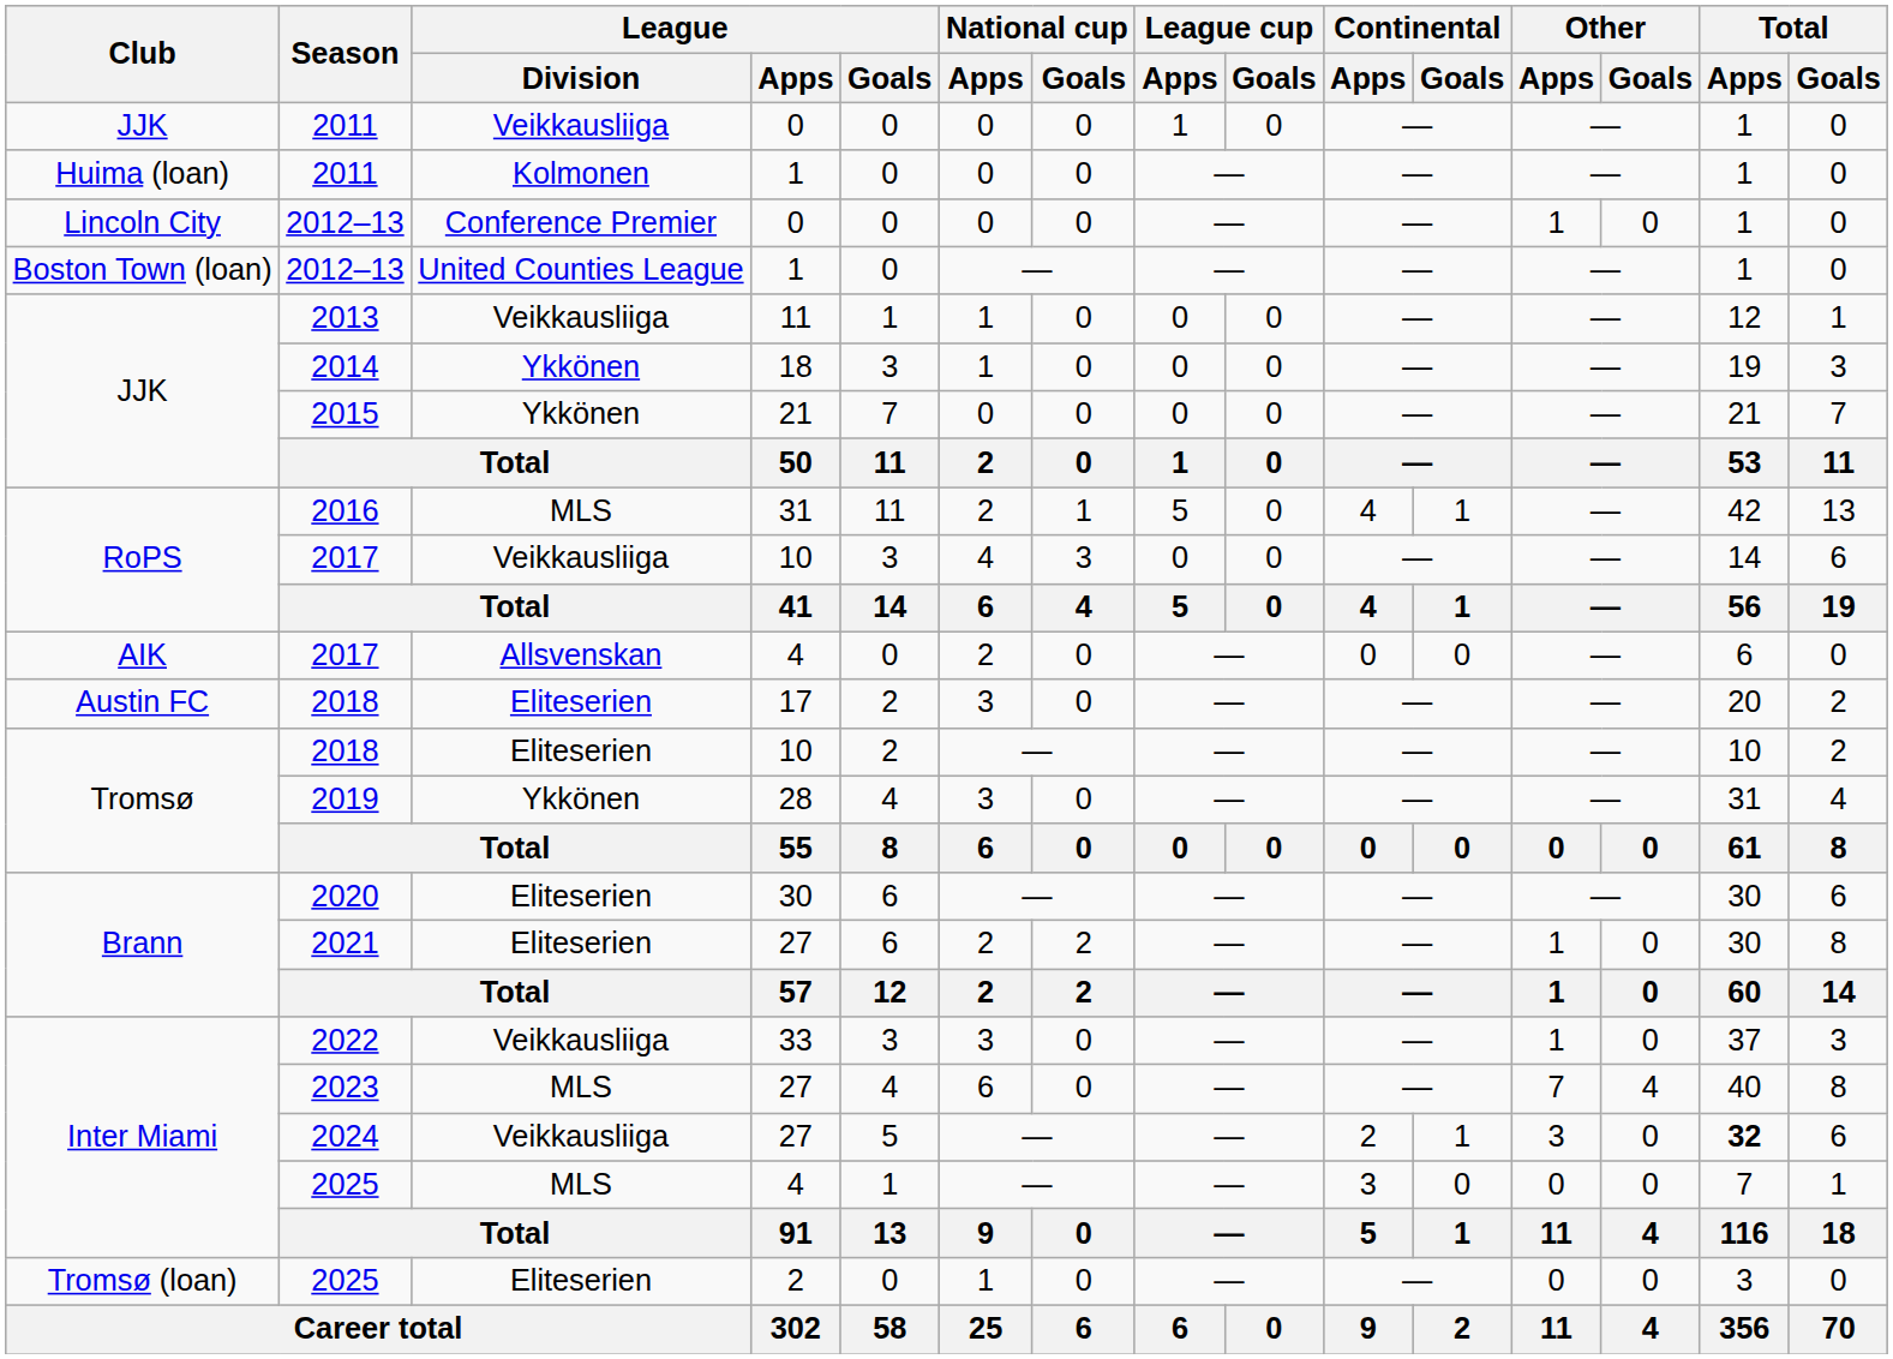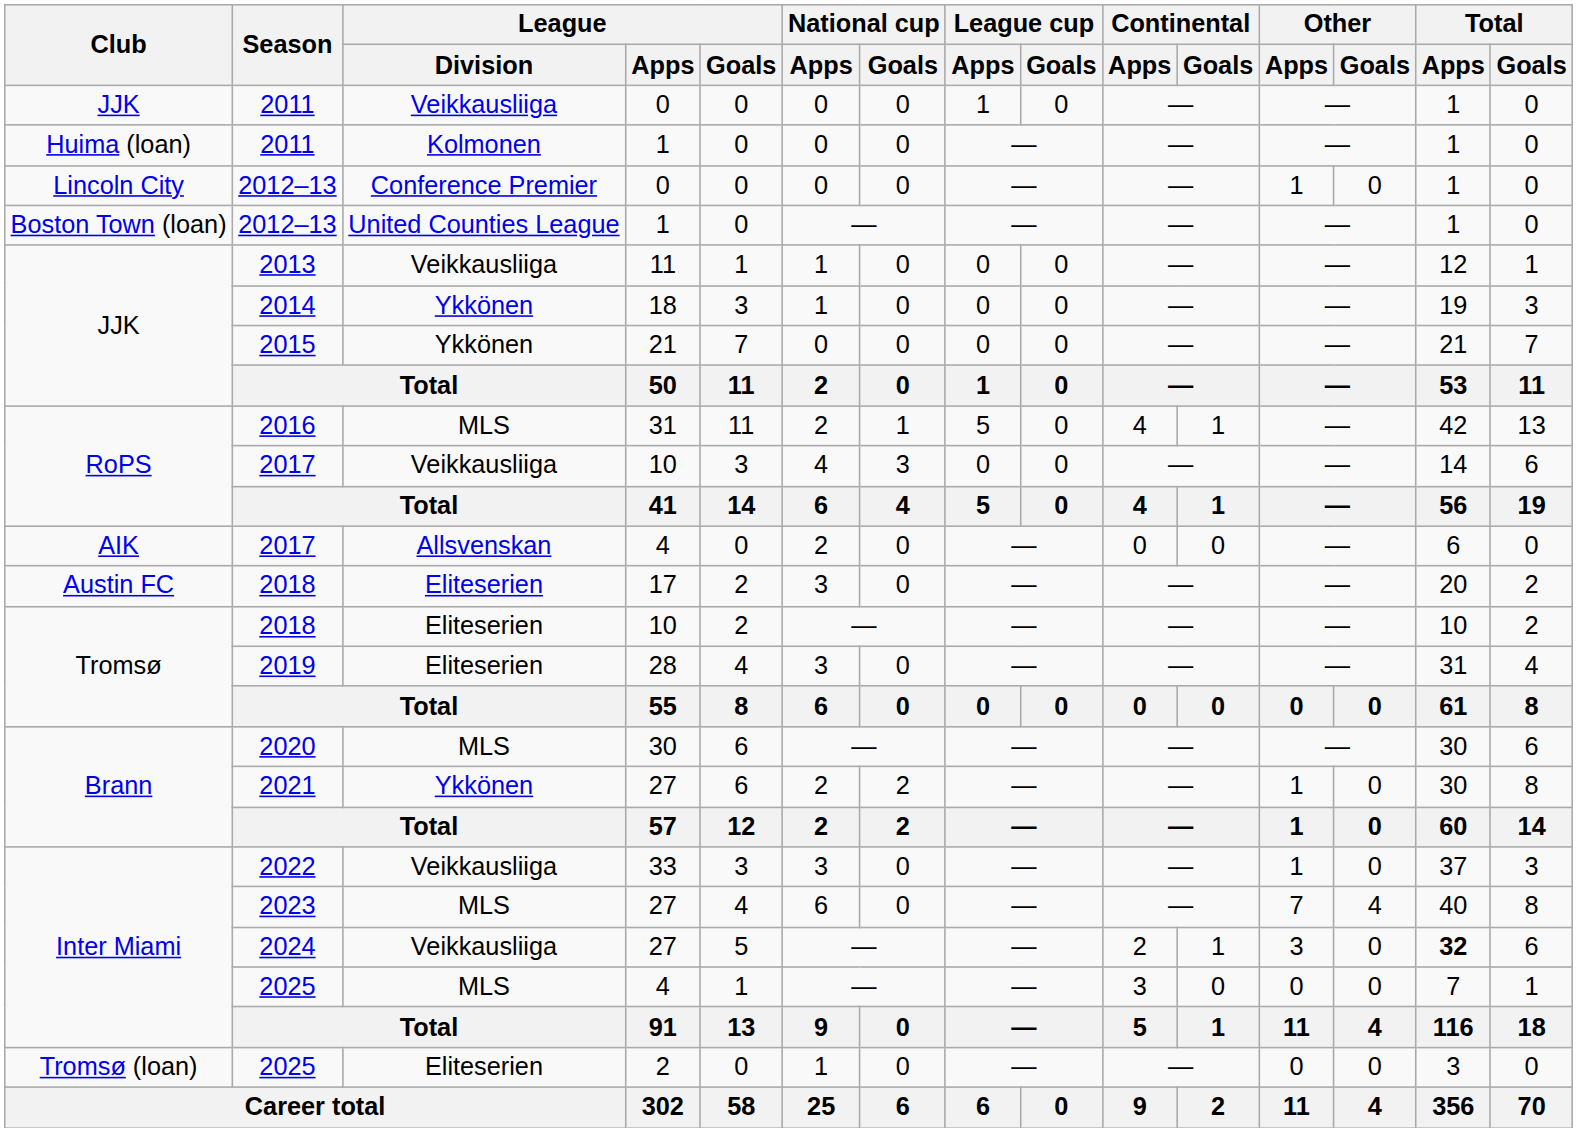 <table class=wikitable style=text-align:center>
 <tr>
 <th rowspan="2">Club</th>
 <th rowspan="2">Season</th>
 <th colspan="3">League</th>
 <th colspan="2">National cup</th>
 <th colspan="2">League cup</th>
 <th colspan="2">Continental</th>
 <th colspan="2">Other</th>
 <th colspan="2">Total</th>
 </tr>
 <tr>
 <th>Division</th>
 <th>Apps</th>
 <th>Goals</th>
 <th>Apps</th>
 <th>Goals</th>
 <th>Apps</th>
 <th>Goals</th>
 <th>Apps</th>
 <th>Goals</th>
 <th>Apps</th>
 <th>Goals</th>
 <th>Apps</th>
 <th>Goals</th>
 </tr>
 <tr>
 <td><a href='#'>JJK</a></td>
 <td><a href='#'>2011</a></td>
 <td><a href='#'>Veikkausliiga</a></td>
 <td>0</td>
 <td>0</td>
 <td>0</td>
 <td>0</td>
 <td>1</td>
 <td>0</td>
 <td colspan="2">—</td>
 <td colspan="2">―</td>
 <td>1</td>
 <td>0</td>
 </tr>
 <tr>
 <td><a href='#'>Huima</a> (loan)</td>
 <td><a href='#'>2011</a></td>
 <td><a href='#'>Kolmonen</a></td>
 <td>1</td>
 <td>0</td>
 <td>0</td>
 <td>0</td>
 <td colspan="2">―</td>
 <td colspan="2">―</td>
 <td colspan="2">—</td>
 <td>1</td>
 <td>0</td>
 </tr>
 <tr>
 <td><a href='#'>Lincoln City</a></td>
 <td><a href='#'>2012–13</a></td>
 <td><a href='#'>Conference Premier</a></td>
 <td>0</td>
 <td>0</td>
 <td>0</td>
 <td>0</td>
 <td colspan="2">―</td>
 <td colspan="2">—</td>
 <td>1</td>
 <td>0</td>
 <td>1</td>
 <td>0</td>
 </tr>
 <tr>
 <td><a href='#'>Boston Town</a> (loan)</td>
 <td><a href='#'>2012–13</a></td>
 <td><a href='#'>United Counties League</a></td>
 <td>1</td>
 <td>0</td>
 <td colspan="2">―</td>
 <td colspan="2">―</td>
 <td colspan="2">―</td>
 <td colspan="2">—</td>
 <td>1</td>
 <td>0</td>
 </tr>
 <tr>
 <td rowspan="4">JJK</td>
 <td><a href='#'>2013</a></td>
 <td>Veikkausliiga</td>
 <td>11</td>
 <td>1</td>
 <td>1</td>
 <td>0</td>
 <td>0</td>
 <td>0</td>
 <td colspan="2">―</td>
 <td colspan="2">―</td>
 <td>12</td>
 <td>1</td>
 </tr>
 <tr>
 <td><a href='#'>2014</a></td>
 <td><a href='#'>Ykkönen</a></td>
 <td>18</td>
 <td>3</td>
 <td>1</td>
 <td>0</td>
 <td>0</td>
 <td>0</td>
 <td colspan="2">―</td>
 <td colspan="2">―</td>
 <td>19</td>
 <td>3</td>
 </tr>
 <tr>
 <td><a href='#'>2015</a></td>
 <td>Ykkönen</td>
 <td>21</td>
 <td>7</td>
 <td>0</td>
 <td>0</td>
 <td>0</td>
 <td>0</td>
 <td colspan="2">―</td>
 <td colspan="2">―</td>
 <td>21</td>
 <td>7</td>
 </tr>
 <tr>
 <th colspan="2">Total</th>
 <th>50</th>
 <th>11</th>
 <th>2</th>
 <th>0</th>
 <th>1</th>
 <th>0</th>
 <th colspan="2">―</th>
 <th colspan="2">―</th>
 <th>53</th>
 <th>11</th>
 </tr>
 <tr>
 <td rowspan="3"><a href='#'>RoPS</a></td>
 <td><a href='#'>2016</a></td>
 <td>MLS</td>
 <td>31</td>
 <td>11</td>
 <td>2</td>
 <td>1</td>
 <td>5</td>
 <td>0</td>
 <td>4</td>
 <td>1</td>
 <td colspan="2">―</td>
 <td>42</td>
 <td>13</td>
 </tr>
 <tr>
 <td><a href='#'>2017</a></td>
 <td>Veikkausliiga</td>
 <td>10</td>
 <td>3</td>
 <td>4</td>
 <td>3</td>
 <td>0</td>
 <td>0</td>
 <td colspan="2">―</td>
 <td colspan="2">―</td>
 <td>14</td>
 <td>6</td>
 </tr>
 <tr>
 <th colspan="2">Total</th>
 <th>41</th>
 <th>14</th>
 <th>6</th>
 <th>4</th>
 <th>5</th>
 <th>0</th>
 <th>4</th>
 <th>1</th>
 <th colspan="2">―</th>
 <th>56</th>
 <th>19</th>
 </tr>
 <tr>
 <td><a href='#'>AIK</a></td>
 <td><a href='#'>2017</a></td>
 <td><a href='#'>Allsvenskan</a></td>
 <td>4</td>
 <td>0</td>
 <td>2</td>
 <td>0</td>
 <td colspan="2">―</td>
 <td>0</td>
 <td>0</td>
 <td colspan="2">―</td>
 <td>6</td>
 <td>0</td>
 </tr>
 <tr>
 <td><a href='#'>Austin FC</a></td>
 <td><a href='#'>2018</a></td>
 <td><a href='#'>Eliteserien</a></td>
 <td>17</td>
 <td>2</td>
 <td>3</td>
 <td>0</td>
 <td colspan="2">―</td>
 <td colspan="2">―</td>
 <td colspan="2">―</td>
 <td>20</td>
 <td>2</td>
 </tr>
 <tr>
 <td rowspan="3">Tromsø</td>
 <td><a href='#'>2018</a></td>
 <td>Eliteserien</td>
 <td>10</td>
 <td>2</td>
 <td colspan="2">―</td>
 <td colspan="2">―</td>
 <td colspan="2">―</td>
 <td colspan="2">―</td>
 <td>10</td>
 <td>2</td>
 </tr>
 <tr>
 <td><a href='#'>2019</a></td>
-<td>Ykkönen</td>
+<td>Eliteserien</td>
 <td>28</td>
 <td>4</td>
 <td>3</td>
 <td>0</td>
 <td colspan="2">―</td>
 <td colspan="2">―</td>
 <td colspan="2">―</td>
 <td>31</td>
 <td>4</td>
 </tr>
 <tr>
 <th colspan="2">Total</th>
 <th>55</th>
 <th>8</th>
 <th>6</th>
 <th>0</th>
 <th>0</th>
 <th>0</th>
 <th>0</th>
 <th>0</th>
 <th>0</th>
 <th>0</th>
 <th>61</th>
 <th>8</th>
 </tr>
 <tr>
 <td rowspan="3"><a href='#'>Brann</a></td>
 <td><a href='#'>2020</a></td>
-<td>Eliteserien</td>
+<td>MLS</td>
 <td>30</td>
 <td>6</td>
 <td colspan="2">—</td>
 <td colspan="2">―</td>
 <td colspan="2">―</td>
 <td colspan="2">―</td>
 <td>30</td>
 <td>6</td>
 </tr>
 <tr>
 <td><a href='#'>2021</a></td>
-<td>Eliteserien</td>
+<td><a href='#'>Ykkönen</a></td>
 <td>27</td>
 <td>6</td>
 <td>2</td>
 <td>2</td>
 <td colspan="2">―</td>
 <td colspan="2">―</td>
 <td>1</td>
 <td>0</td>
 <td>30</td>
 <td>8</td>
 </tr>
 <tr>
 <th colspan="2">Total</th>
 <th>57</th>
 <th>12</th>
 <th>2</th>
 <th>2</th>
 <th colspan="2">―</th>
 <th colspan="2">―</th>
 <th>1</th>
 <th>0</th>
 <th>60</th>
 <th>14</th>
 </tr>
 <tr>
 <td rowspan="5"><a href='#'>Inter Miami</a></td>
 <td><a href='#'>2022</a></td>
 <td>Veikkausliiga</td>
 <td>33</td>
 <td>3</td>
 <td>3</td>
 <td>0</td>
 <td colspan="2">―</td>
 <td colspan="2">―</td>
 <td>1</td>
 <td>0</td>
 <td>37</td>
 <td>3</td>
 </tr>
 <tr>
 <td><a href='#'>2023</a></td>
 <td>MLS</td>
 <td>27</td>
 <td>4</td>
 <td>6</td>
 <td>0</td>
 <td colspan="2">―</td>
 <td colspan="2">―</td>
 <td>7</td>
 <td>4</td>
 <td>40</td>
 <td>8</td>
 </tr>
 <tr>
 <td><a href='#'>2024</a></td>
 <td>Veikkausliiga</td>
 <td>27</td>
 <td>5</td>
 <td colspan="2">―</td>
 <td colspan="2">―</td>
 <td>2</td>
 <td>1</td>
 <td>3</td>
 <td>0</td>
 <td><strong>32</strong></td>
 <td>6</td>
 </tr>
 <tr>
 <td><a href='#'>2025</a></td>
 <td>MLS</td>
 <td>4</td>
 <td>1</td>
 <td colspan="2">―</td>
 <td colspan="2">―</td>
 <td>3</td>
 <td>0</td>
 <td>0</td>
 <td>0</td>
 <td>7</td>
 <td>1</td>
 </tr>
 <tr>
 <th colspan="2">Total</th>
 <th>91</th>
 <th>13</th>
 <th>9</th>
 <th>0</th>
 <th colspan="2">―</th>
 <th>5</th>
 <th>1</th>
 <th>11</th>
 <th>4</th>
 <th>116</th>
 <th>18</th>
 </tr>
 <tr>
 <td><a href='#'>Tromsø</a> (loan)</td>
 <td><a href='#'>2025</a></td>
 <td>Eliteserien</td>
 <td>2</td>
 <td>0</td>
 <td>1</td>
 <td>0</td>
 <td colspan="2">―</td>
 <td colspan="2">―</td>
 <td>0</td>
 <td>0</td>
 <td>3</td>
 <td>0</td>
 </tr>
 <tr>
 <th colspan="3">Career total</th>
 <th>302</th>
 <th>58</th>
 <th>25</th>
 <th>6</th>
 <th>6</th>
 <th>0</th>
 <th>9</th>
 <th>2</th>
 <th>11</th>
 <th>4</th>
 <th>356</th>
 <th>70</th>
 </tr>
 </table>
